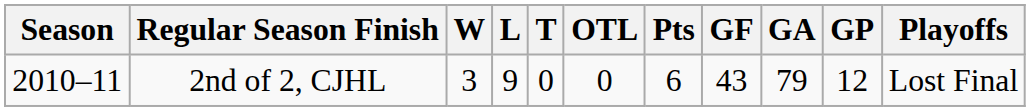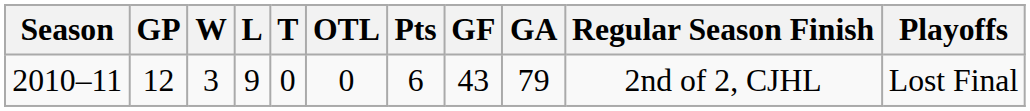 <table class="wikitable">
 <tr align="center">
 <th>Season</th>
-<th>Regular Season Finish</th>
+<th>GP</th>
 <th>W</th>
 <th>L</th>
 <th>T</th>
 <th>OTL</th>
 <th>Pts</th>
 <th>GF</th>
 <th>GA</th>
-<th>GP</th>
+<th>Regular Season Finish</th>
 <th>Playoffs</th>
 </tr>
 <tr align="center">
 <td>2010–11</td>
-<td>2nd of 2, CJHL</td>
+<td>12</td>
 <td>3</td>
 <td>9</td>
 <td>0</td>
 <td>0</td>
 <td>6</td>
 <td>43</td>
 <td>79</td>
-<td>12</td>
+<td>2nd of 2, CJHL</td>
 <td>Lost Final</td>
 </tr>
 </table>
